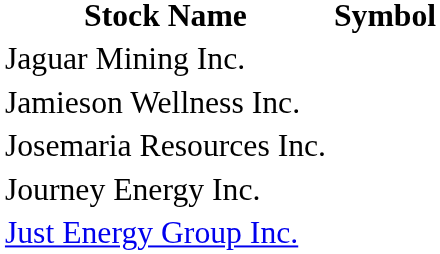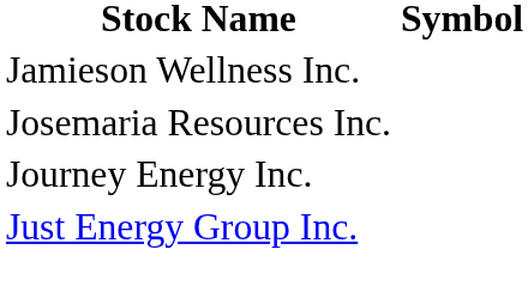 <table style="background:transparent;">
 <tr>
 <th>Stock Name</th>
 <th>Symbol</th>
-</tr>
-<tr>
-<td>Jaguar Mining Inc.</td>
-<td></td>
 </tr>
 <tr>
 <td>Jamieson Wellness Inc.</td>
 <td></td>
 </tr>
 <tr --->
 <td>Josemaria Resources Inc.</td>
 <td></td>
 </tr>
 <tr --->
 <td>Journey Energy Inc.</td>
 <td></td>
 </tr>
 <tr --->
 <td><a href='#'>Just Energy Group Inc.</a></td>
 <td></td>
 </tr>
 <tr --->
 </tr>
 </table>
